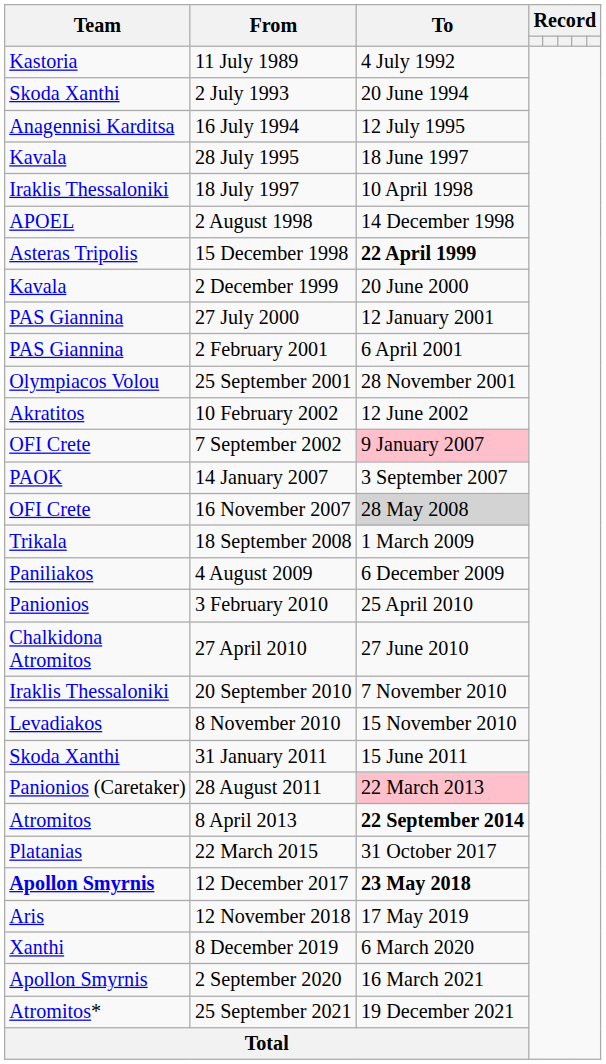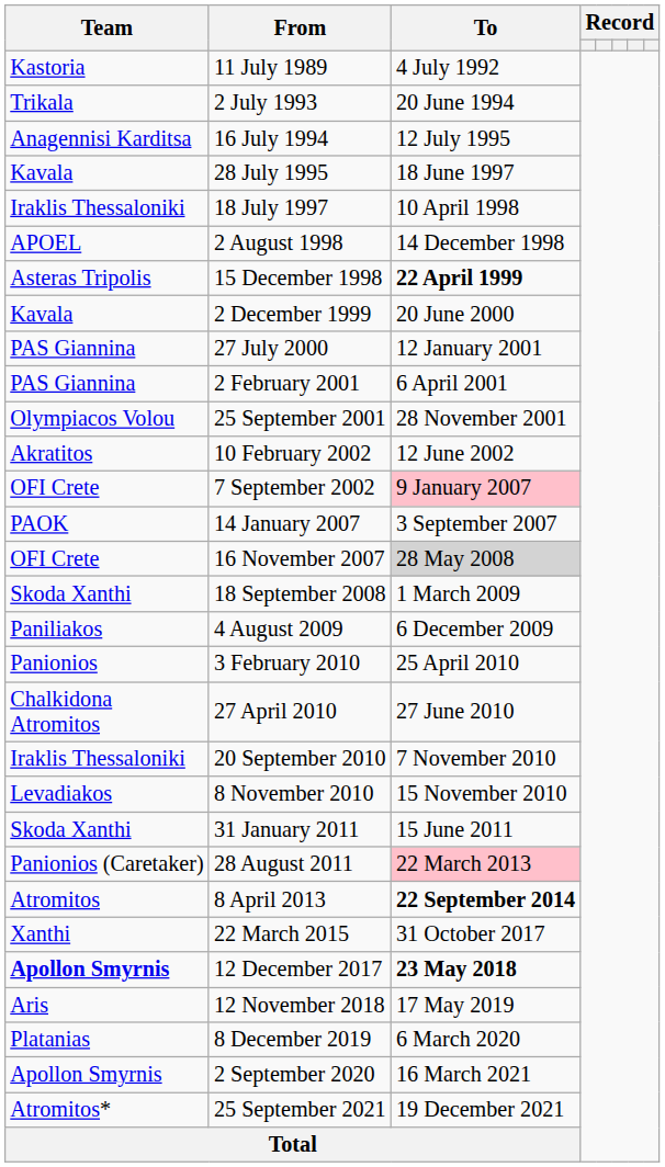 <table class="wikitable" style="text-align: center">
 <tr>
 <th rowspan=2>Team</th>
 <th rowspan=2>From</th>
 <th rowspan=2>To</th>
 <th colspan=5>Record</th>
 </tr>
 <tr>
 <th></th>
 <th></th>
 <th></th>
 <th></th>
 <th></th>
 </tr>
 <tr>
 <td align="left"><a href='#'>Kastoria</a></td>
 <td align="left">11 July 1989</td>
 <td align=left>4 July 1992<br></td>
 </tr>
 <tr>
-<td align="left"><a href='#'>Skoda Xanthi</a></td>
+<td align="left"><a href='#'>Trikala</a></td>
 <td align="left">2 July 1993</td>
 <td align=left>20 June 1994<br></td>
 </tr>
 <tr>
 <td align="left"><a href='#'>Anagennisi Karditsa</a></td>
 <td align="left">16 July 1994</td>
 <td align=left>12 July 1995<br></td>
 </tr>
 <tr>
 <td align="left"><a href='#'>Kavala</a></td>
 <td align="left">28 July 1995</td>
 <td align=left>18 June 1997<br></td>
 </tr>
 <tr>
 <td align="left"><a href='#'>Iraklis Thessaloniki</a></td>
 <td align="left">18 July 1997</td>
 <td align=left>10 April 1998<br></td>
 </tr>
 <tr>
 <td align="left"><a href='#'>APOEL</a></td>
 <td align="left">2 August 1998</td>
 <td align=left>14 December 1998<br></td>
 </tr>
 <tr>
 <td align="left"><a href='#'>Asteras Tripolis</a></td>
 <td align="left">15 December 1998</td>
 <td align=left><strong>22 April 1999<br></strong></td>
 </tr>
 <tr>
 <td align="left"><a href='#'>Kavala</a></td>
 <td align="left">2 December 1999</td>
 <td align=left>20 June 2000<br></td>
 </tr>
 <tr>
 <td align="left"><a href='#'>PAS Giannina</a></td>
 <td align="left">27 July 2000</td>
 <td align=left>12 January 2001<br></td>
 </tr>
 <tr>
 <td align="left"><a href='#'>PAS Giannina</a></td>
 <td align="left">2 February 2001</td>
 <td align=left>6 April 2001<br></td>
 </tr>
 <tr>
 <td align="left"><a href='#'>Olympiacos Volou</a></td>
 <td align="left">25 September 2001</td>
 <td align=left>28 November 2001<br></td>
 </tr>
 <tr>
 <td align="left"><a href='#'>Akratitos</a></td>
 <td align="left">10 February 2002</td>
 <td align=left>12 June 2002<br></td>
 </tr>
 <tr>
 <td align="left"><a href='#'>OFI Crete</a></td>
 <td align="left">7 September 2002</td>
 <td align=left style="background: pink;">9 January 2007<br></td>
 </tr>
 <tr>
 <td align="left"><a href='#'>PAOK</a></td>
 <td align="left">14 January 2007</td>
 <td align=left>3 September 2007<br></td>
 </tr>
 <tr>
 <td align="left"><a href='#'>OFI Crete</a></td>
 <td align="left">16 November 2007</td>
 <td align=left style="background: lightgrey;">28 May 2008<br></td>
 </tr>
 <tr>
-<td align="left"><a href='#'>Trikala</a></td>
+<td align="left"><a href='#'>Skoda Xanthi</a></td>
 <td align="left">18 September 2008</td>
 <td align=left>1 March 2009<br></td>
 </tr>
 <tr>
 <td align="left"><a href='#'>Paniliakos</a></td>
 <td align="left">4 August 2009</td>
 <td align=left>6 December 2009<br></td>
 </tr>
 <tr>
 <td align="left"><a href='#'>Panionios</a></td>
 <td align="left">3 February 2010</td>
 <td align=left>25 April 2010<br></td>
 </tr>
 <tr>
 <td align="left"><a href='#'>Chalkidona</a><br><a href='#'>Atromitos</a></td>
 <td align="left">27 April 2010</td>
 <td align=left>27 June 2010<br></td>
 </tr>
 <tr>
 <td align="left"><a href='#'>Iraklis Τhessaloniki</a></td>
 <td align="left">20 September 2010</td>
 <td align=left>7 November 2010<br></td>
 </tr>
 <tr>
 <td align="left"><a href='#'>Levadiakos</a></td>
 <td align="left">8 November 2010</td>
 <td align=left>15 November 2010<br></td>
 </tr>
 <tr>
 <td align="left"><a href='#'>Skoda Xanthi</a></td>
 <td align="left">31 January 2011</td>
 <td align=left>15 June 2011<br></td>
 </tr>
 <tr>
 <td align="left"><a href='#'>Panionios</a> (Caretaker)</td>
 <td align="left">28 August 2011</td>
 <td align=left style="background: pink;">22 March 2013<br></td>
 </tr>
 <tr>
 <td align="left"><a href='#'>Atromitos</a></td>
 <td align="left">8 April 2013</td>
 <td align=left><strong>22 September 2014<br></strong></td>
 </tr>
 <tr>
-<td align="left"><a href='#'>Platanias</a></td>
+<td align="left"><a href='#'>Xanthi</a></td>
 <td align="left">22 March 2015</td>
 <td align=left>31 October 2017<br></td>
 </tr>
 <tr>
 <td align="left"><strong><a href='#'>Apollon Smyrnis</a></strong></td>
 <td align="left">12 December 2017</td>
 <td align=left><strong>23 May 2018<br></strong></td>
 </tr>
 <tr>
 <td align="left"><a href='#'>Aris</a></td>
 <td align="left">12 Νοvember 2018</td>
 <td align=left>17 May 2019<br></td>
 </tr>
 <tr>
-<td align="left"><a href='#'>Xanthi</a></td>
+<td align="left"><a href='#'>Platanias</a></td>
 <td align="left">8 December 2019</td>
 <td align=left>6 March 2020<br></td>
 </tr>
 <tr>
 <td align="left"><a href='#'>Apollon Smyrnis</a></td>
 <td align="left">2 September 2020</td>
 <td align=left>16 March 2021<br></td>
 </tr>
 <tr>
 <td align="left"><a href='#'>Atromitos</a>*</td>
 <td align="left">25 September 2021</td>
 <td align=left>19 December 2021<br></td>
 </tr>
 <tr>
 <th colspan="3">Total<br></th>
 </tr>
 </table>
